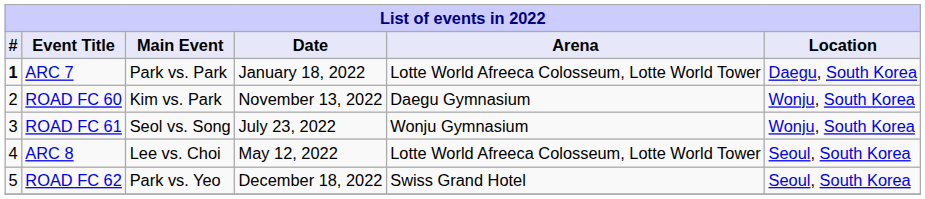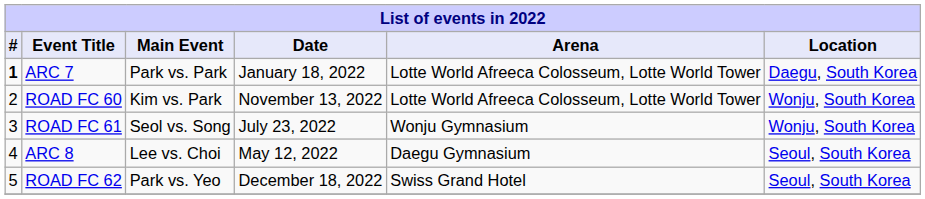 <table class="sortable wikitable succession-box" style="margin:1.0em auto; font-size:80%;">
 <tr>
 <th colspan="6" style="background-color: #ccf; color: #000080; text-align: center;">List of events in 2022</th>
 </tr>
 <tr>
 <th style="background-color: #E6E8FA; color: #000000; text-align: center;" scope="col">#</th>
 <th style="background-color: #E6E8FA; color: #000000; text-align: center;" scope="col">Event Title</th>
 <th style="background-color: #E6E8FA; color: #000000; text-align: center;" scope="col">Main Event</th>
 <th style="background-color: #E6E8FA; color: #000000; text-align: center;" scope="col">Date</th>
 <th style="background-color: #E6E8FA; color: #000000; text-align: center;" scope="col">Arena</th>
 <th style="background-color: #E6E8FA; color: #000000; text-align: center;" scope="col">Location</th>
 </tr>
 <tr>
 <td align="center"><strong>1</strong></td>
 <td><a href='#'>ARC 7</a></td>
 <td>Park vs. Park</td>
 <td>January 18, 2022</td>
 <td>Lotte World Afreeca Colosseum, Lotte World Tower</td>
 <td> <a href='#'>Daegu</a>, <a href='#'>South Korea</a></td>
 </tr>
 <tr>
 <td align="center">2</td>
 <td><a href='#'>ROAD FC 60</a></td>
 <td>Kim vs. Park</td>
 <td>November 13, 2022</td>
-<td>Daegu Gymnasium</td>
+<td>Lotte World Afreeca Colosseum, Lotte World Tower</td>
 <td> <a href='#'>Wonju</a>, <a href='#'>South Korea</a></td>
 </tr>
 <tr>
 <td align="center">3</td>
 <td><a href='#'>ROAD FC 61</a></td>
 <td>Seol vs. Song</td>
 <td>July 23, 2022</td>
 <td>Wonju Gymnasium</td>
 <td> <a href='#'>Wonju</a>, <a href='#'>South Korea</a></td>
 </tr>
 <tr>
 <td align="center">4</td>
 <td><a href='#'>ARC 8</a></td>
 <td>Lee vs. Choi</td>
 <td>May 12, 2022</td>
-<td>Lotte World Afreeca Colosseum, Lotte World Tower</td>
+<td>Daegu Gymnasium</td>
 <td> <a href='#'>Seoul</a>, <a href='#'>South Korea</a></td>
 </tr>
 <tr>
 <td align="center">5</td>
 <td><a href='#'>ROAD FC 62</a></td>
 <td>Park vs. Yeo</td>
 <td>December 18, 2022</td>
 <td>Swiss Grand Hotel</td>
 <td> <a href='#'>Seoul</a>, <a href='#'>South Korea</a></td>
 </tr>
 <tr>
 </tr>
 </table>
